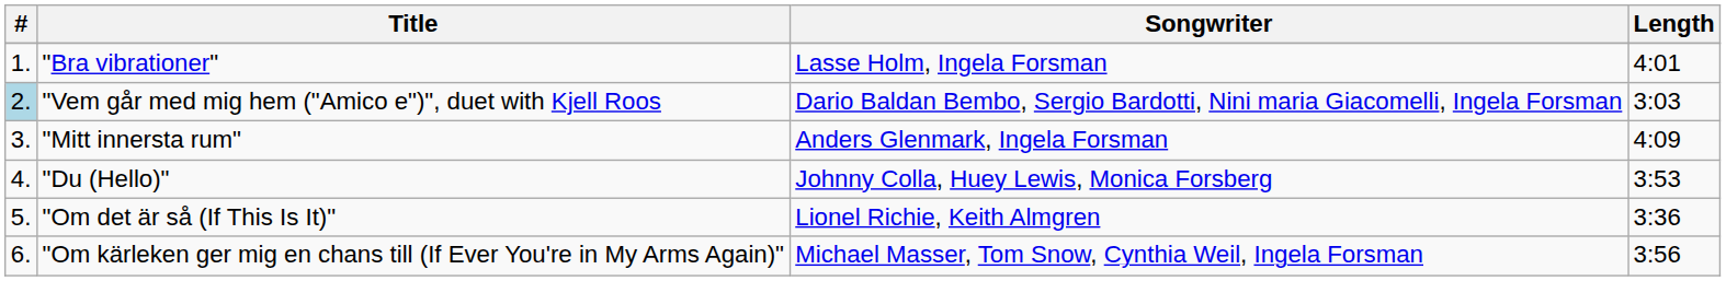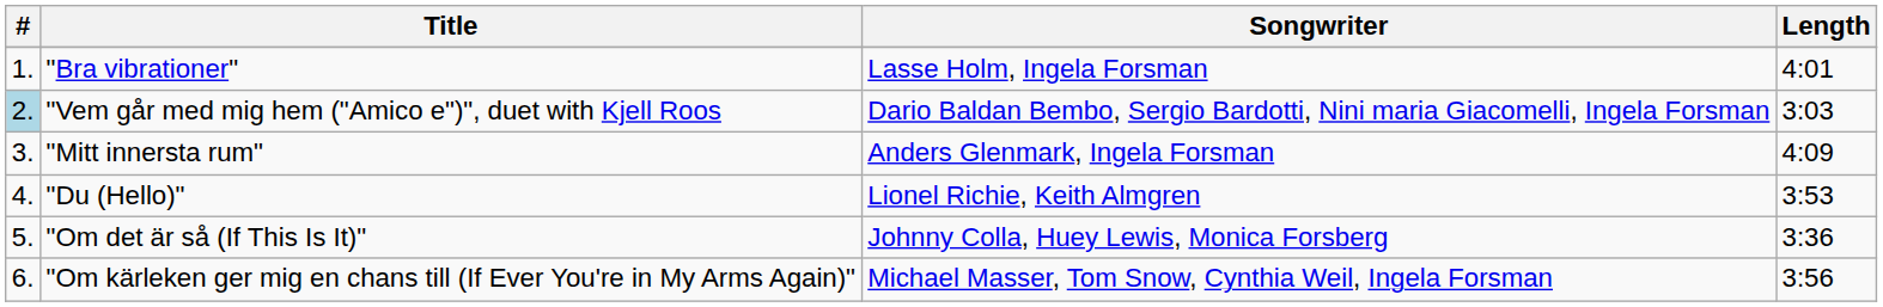 <table class="wikitable">
 <tr>
 <th>#</th>
 <th>Title</th>
 <th>Songwriter</th>
 <th>Length</th>
 </tr>
 <tr bgcolor="#ebf5ff">
 </tr>
 <tr>
 <td>1.</td>
 <td>"<a href='#'>Bra vibrationer</a>"</td>
 <td><a href='#'>Lasse Holm</a>, <a href='#'>Ingela Forsman</a></td>
 <td>4:01</td>
 </tr>
 <tr>
 <td style="background: lightblue;">2.</td>
 <td>"Vem går med mig hem ("Amico e")", duet with <a href='#'>Kjell Roos</a></td>
 <td><a href='#'>Dario Baldan Bembo</a>, <a href='#'>Sergio Bardotti</a>, <a href='#'>Nini maria Giacomelli</a>, <a href='#'>Ingela Forsman</a></td>
 <td>3:03</td>
 </tr>
 <tr>
 <td>3.</td>
 <td>"Mitt innersta rum"</td>
 <td><a href='#'>Anders Glenmark</a>, <a href='#'>Ingela Forsman</a></td>
 <td>4:09</td>
 </tr>
 <tr>
 <td>4.</td>
 <td>"Du (Hello)"</td>
-<td><a href='#'>Johnny Colla</a>, <a href='#'>Huey Lewis</a>, <a href='#'>Monica Forsberg</a></td>
+<td><a href='#'>Lionel Richie</a>, <a href='#'>Keith Almgren</a></td>
 <td>3:53</td>
 </tr>
 <tr>
 <td>5.</td>
 <td>"Om det är så (If This Is It)"</td>
-<td><a href='#'>Lionel Richie</a>, <a href='#'>Keith Almgren</a></td>
+<td><a href='#'>Johnny Colla</a>, <a href='#'>Huey Lewis</a>, <a href='#'>Monica Forsberg</a></td>
 <td>3:36</td>
 </tr>
 <tr>
 <td>6.</td>
 <td>"Om kärleken ger mig en chans till (If Ever You're in My Arms Again)"</td>
 <td><a href='#'>Michael Masser</a>, <a href='#'>Tom Snow</a>, <a href='#'>Cynthia Weil</a>, <a href='#'>Ingela Forsman</a></td>
 <td>3:56</td>
 </tr>
 </table>
